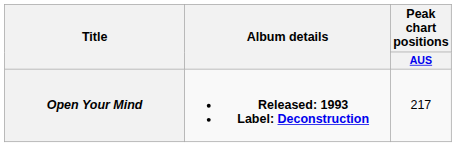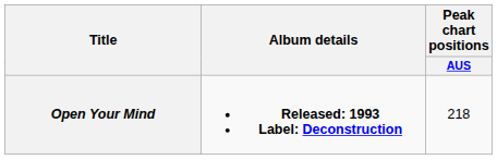 <table class="wikitable plainrowheaders" style="text-align:center;">
 <tr>
 <th scope="col" rowspan="2" style="width:14em;">Title</th>
 <th scope="col" rowspan="2" style="width:16em;">Album details</th>
 <th colspan="1">Peak chart positions</th>
 </tr>
 <tr>
 <th style="width:3em;font-size:85%;"><a href='#'>AUS</a><br></th>
 </tr>
 <tr>
 <th scope="row"><em>Open Your Mind</em></th>
 <td><strong><br><ul><li>Released: 1993</li><li>Label: <a href='#'>Deconstruction</a></li></ul></strong></td>
-<td>217</td>
+<td>218</td>
 </tr>
 </table>
